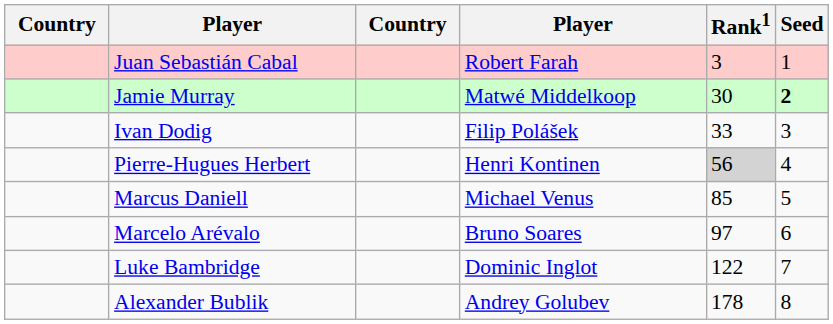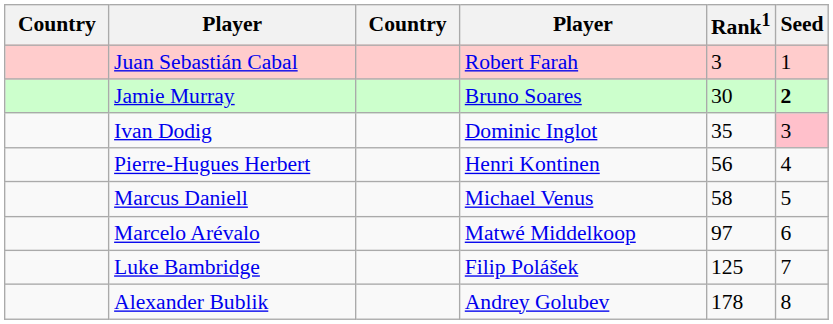 <table class="sortable wikitable">
 <tr>
 <th width="70">Country</th>
 <th width="175">Player</th>
 <th width="70">Country</th>
 <th width="175">Player</th>
 <th>Rank<sup>1</sup></th>
 <th>Seed</th>
 </tr>
 <tr style="background:#fcc;">
 <td></td>
 <td><a href='#'>Juan Sebastián Cabal</a></td>
 <td></td>
 <td><a href='#'>Robert Farah</a></td>
 <td>3</td>
 <td>1</td>
 </tr>
 <tr style="background:#cfc;">
 <td></td>
 <td><a href='#'>Jamie Murray</a></td>
 <td></td>
-<td><a href='#'>Matwé Middelkoop</a></td>
+<td><a href='#'>Bruno Soares</a></td>
 <td>30</td>
 <td><strong>2</strong></td>
 </tr>
 <tr>
 <td></td>
 <td><a href='#'>Ivan Dodig</a></td>
 <td></td>
-<td><a href='#'>Filip Polášek</a></td>
-<td>33</td>
-<td>3</td>
+<td><a href='#'>Dominic Inglot</a></td>
+<td>35</td>
+<td style="background: pink;">3</td>
 </tr>
 <tr>
 <td></td>
 <td><a href='#'>Pierre-Hugues Herbert</a></td>
 <td></td>
 <td><a href='#'>Henri Kontinen</a></td>
-<td style="background: lightgrey;">56</td>
+<td>56</td>
 <td>4</td>
 </tr>
 <tr>
 <td></td>
 <td><a href='#'>Marcus Daniell</a></td>
 <td></td>
 <td><a href='#'>Michael Venus</a></td>
-<td>85</td>
+<td>58</td>
 <td>5</td>
 </tr>
 <tr>
 <td></td>
 <td><a href='#'>Marcelo Arévalo</a></td>
 <td></td>
-<td><a href='#'>Bruno Soares</a></td>
+<td><a href='#'>Matwé Middelkoop</a></td>
 <td>97</td>
 <td>6</td>
 </tr>
 <tr>
 <td></td>
 <td><a href='#'>Luke Bambridge</a></td>
 <td></td>
-<td><a href='#'>Dominic Inglot</a></td>
-<td>122</td>
+<td><a href='#'>Filip Polášek</a></td>
+<td>125</td>
 <td>7</td>
 </tr>
 <tr>
 <td></td>
 <td><a href='#'>Alexander Bublik</a></td>
 <td></td>
 <td><a href='#'>Andrey Golubev</a></td>
 <td>178</td>
 <td>8</td>
 </tr>
 </table>
